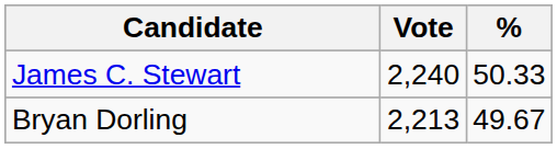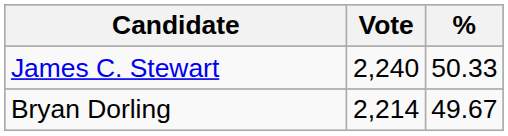 <table class="wikitable">
 <tr>
 <th bgcolor="#DDDDFF" width="200px">Candidate</th>
 <th bgcolor="#DDDDFF">Vote</th>
 <th bgcolor="#DDDDFF">%</th>
 </tr>
 <tr>
 <td><a href='#'>James C. Stewart</a></td>
 <td>2,240</td>
 <td>50.33</td>
 </tr>
 <tr>
 <td>Bryan Dorling</td>
-<td>2,213</td>
+<td>2,214</td>
 <td>49.67</td>
 </tr>
 </table>
